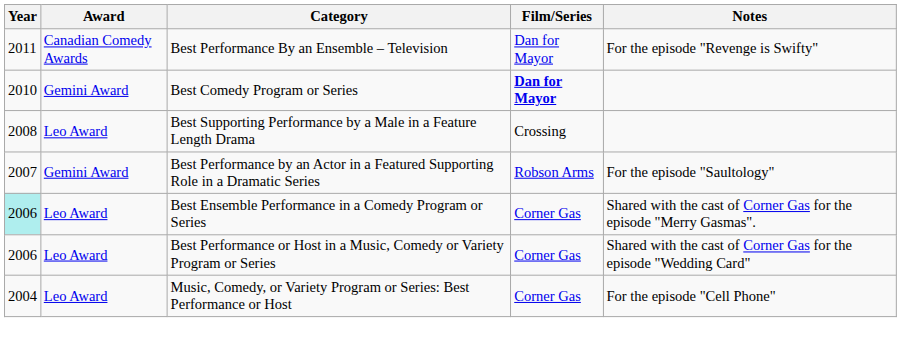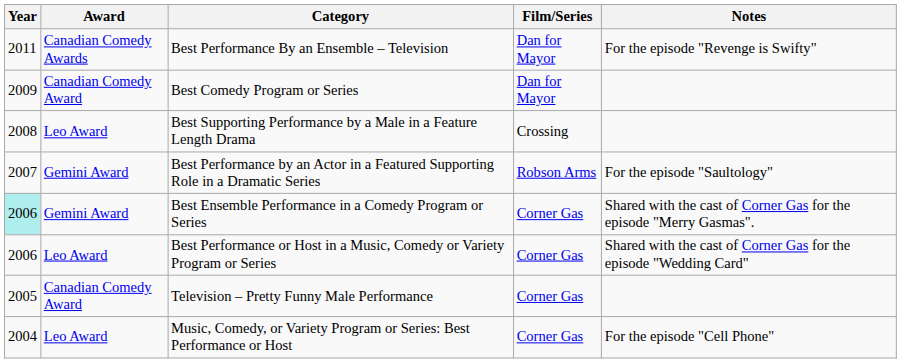 <table class="wikitable" style="font-size: 90%; width:100%">
 <tr>
 <th>Year</th>
 <th>Award</th>
 <th>Category</th>
 <th>Film/Series</th>
 <th>Notes</th>
 </tr>
 <tr>
 <td>2011</td>
 <td><a href='#'>Canadian Comedy Awards</a></td>
 <td>Best Performance By an Ensemble – Television</td>
 <td><a href='#'>Dan for Mayor</a></td>
 <td>For the episode "Revenge is Swifty"</td>
 </tr>
 <tr>
-<td>2010</td>
-<td><a href='#'>Gemini Award</a></td>
+<td>2009</td>
+<td><a href='#'>Canadian Comedy Award</a></td>
 <td>Best Comedy Program or Series</td>
-<td><strong><a href='#'>Dan for Mayor</a></strong></td>
+<td><a href='#'>Dan for Mayor</a></td>
 <td></td>
 </tr>
 <tr>
 <td>2008</td>
 <td><a href='#'>Leo Award</a></td>
 <td>Best Supporting Performance by a Male in a Feature Length Drama</td>
 <td>Crossing</td>
 <td></td>
 </tr>
 <tr>
 <td>2007</td>
 <td><a href='#'>Gemini Award</a></td>
 <td>Best Performance by an Actor in a Featured Supporting Role in a Dramatic Series</td>
 <td><a href='#'>Robson Arms</a></td>
 <td>For the episode "Saultology"</td>
 </tr>
 <tr>
 <td style="background: paleturquoise;">2006</td>
-<td><a href='#'>Leo Award</a></td>
+<td><a href='#'>Gemini Award</a></td>
 <td>Best Ensemble Performance in a Comedy Program or Series</td>
 <td><a href='#'>Corner Gas</a></td>
 <td>Shared with the cast of <a href='#'>Corner Gas</a> for the episode "Merry Gasmas".</td>
 </tr>
 <tr>
 <td>2006</td>
 <td><a href='#'>Leo Award</a></td>
 <td>Best Performance or Host in a Music, Comedy or Variety Program or Series</td>
 <td><a href='#'>Corner Gas</a></td>
 <td>Shared with the cast of <a href='#'>Corner Gas</a> for the episode "Wedding Card"</td>
 </tr>
 <tr>
+<td>2005</td>
+<td><a href='#'>Canadian Comedy Award</a></td>
+<td>Television – Pretty Funny Male Performance</td>
+<td><a href='#'>Corner Gas</a></td>
+<td></td>
+</tr>
+<tr>
 <td>2004</td>
 <td><a href='#'>Leo Award</a></td>
 <td>Music, Comedy, or Variety Program or Series: Best Performance or Host</td>
 <td><a href='#'>Corner Gas</a></td>
 <td>For the episode "Cell Phone"</td>
 </tr>
 </table>
